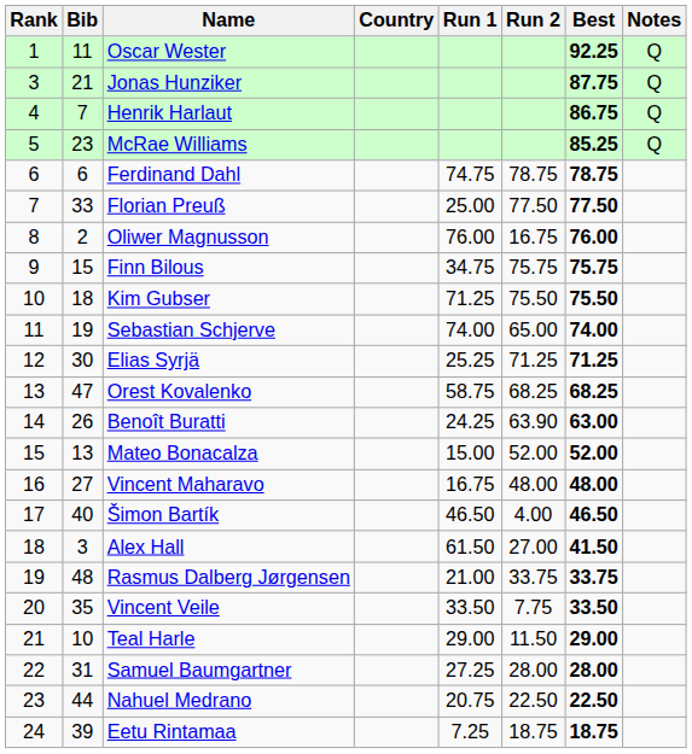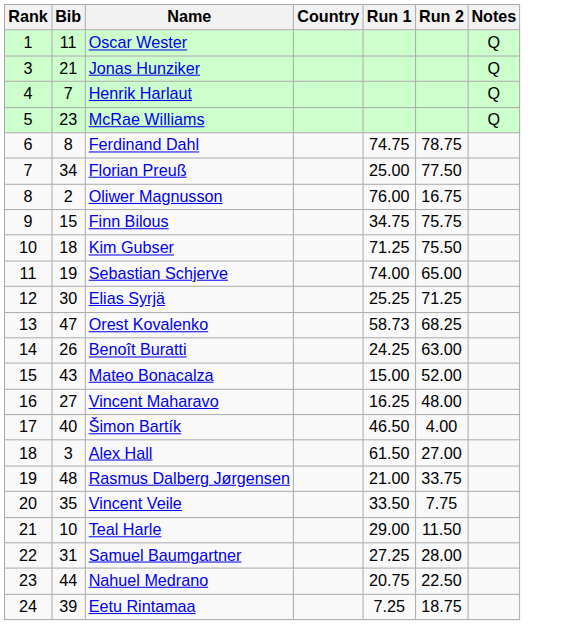 <table class="wikitable sortable" style="text-align:center">
 <tr>
 <th>Rank</th>
 <th>Bib</th>
 <th>Name</th>
 <th>Country</th>
 <th>Run 1</th>
 <th>Run 2</th>
-<th>Best</th>
 <th>Notes</th>
 </tr>
 <tr bgcolor=ccffcc>
 <td>1</td>
 <td>11</td>
 <td align=left><a href='#'>Oscar Wester</a></td>
 <td align=left></td>
 <td></td>
 <td></td>
-<td><strong>92.25</strong></td>
 <td>Q</td>
 </tr>
 <tr bgcolor=ccffcc>
 <td>3</td>
 <td>21</td>
 <td align=left><a href='#'>Jonas Hunziker</a></td>
 <td align=left></td>
 <td></td>
 <td></td>
-<td><strong>87.75</strong></td>
 <td>Q</td>
 </tr>
 <tr bgcolor=ccffcc>
 <td>4</td>
 <td>7</td>
 <td align=left><a href='#'>Henrik Harlaut</a></td>
 <td align=left></td>
 <td></td>
 <td></td>
-<td><strong>86.75</strong></td>
 <td>Q</td>
 </tr>
 <tr bgcolor=ccffcc>
 <td>5</td>
 <td>23</td>
 <td align=left><a href='#'>McRae Williams</a></td>
 <td align=left></td>
 <td></td>
 <td></td>
-<td><strong>85.25</strong></td>
 <td>Q</td>
 </tr>
 <tr>
 <td>6</td>
-<td>6</td>
+<td>8</td>
 <td align=left><a href='#'>Ferdinand Dahl</a></td>
 <td align=left></td>
 <td>74.75</td>
 <td>78.75</td>
-<td><strong>78.75</strong></td>
 <td></td>
 </tr>
 <tr>
 <td>7</td>
-<td>33</td>
+<td>34</td>
 <td align=left><a href='#'>Florian Preuß</a></td>
 <td align=left></td>
 <td>25.00</td>
 <td>77.50</td>
-<td><strong>77.50</strong></td>
 <td></td>
 </tr>
 <tr>
 <td>8</td>
 <td>2</td>
 <td align=left><a href='#'>Oliwer Magnusson</a></td>
 <td align=left></td>
 <td>76.00</td>
 <td>16.75</td>
-<td><strong>76.00</strong></td>
 <td></td>
 </tr>
 <tr>
 <td>9</td>
 <td>15</td>
 <td align=left><a href='#'>Finn Bilous</a></td>
 <td align=left></td>
 <td>34.75</td>
 <td>75.75</td>
-<td><strong>75.75</strong></td>
 <td></td>
 </tr>
 <tr>
 <td>10</td>
 <td>18</td>
 <td align=left><a href='#'>Kim Gubser</a></td>
 <td align=left></td>
 <td>71.25</td>
 <td>75.50</td>
-<td><strong>75.50</strong></td>
 <td></td>
 </tr>
 <tr>
 <td>11</td>
 <td>19</td>
 <td align=left><a href='#'>Sebastian Schjerve</a></td>
 <td align=left></td>
 <td>74.00</td>
 <td>65.00</td>
-<td><strong>74.00</strong></td>
 <td></td>
 </tr>
 <tr>
 <td>12</td>
 <td>30</td>
 <td align=left><a href='#'>Elias Syrjä</a></td>
 <td align=left></td>
 <td>25.25</td>
 <td>71.25</td>
-<td><strong>71.25</strong></td>
 <td></td>
 </tr>
 <tr>
 <td>13</td>
 <td>47</td>
 <td align=left><a href='#'>Orest Kovalenko</a></td>
 <td align=left></td>
-<td>58.75</td>
+<td>58.73</td>
 <td>68.25</td>
-<td><strong>68.25</strong></td>
 <td></td>
 </tr>
 <tr>
 <td>14</td>
 <td>26</td>
 <td align=left><a href='#'>Benoît Buratti</a></td>
 <td align=left></td>
 <td>24.25</td>
-<td>63.90</td>
-<td><strong>63.00</strong></td>
+<td>63.00</td>
 <td></td>
 </tr>
 <tr>
 <td>15</td>
-<td>13</td>
+<td>43</td>
 <td align=left><a href='#'>Mateo Bonacalza</a></td>
 <td align=left></td>
 <td>15.00</td>
 <td>52.00</td>
-<td><strong>52.00</strong></td>
 <td></td>
 </tr>
 <tr>
 <td>16</td>
 <td>27</td>
 <td align=left><a href='#'>Vincent Maharavo</a></td>
 <td align=left></td>
-<td>16.75</td>
+<td>16.25</td>
 <td>48.00</td>
-<td><strong>48.00</strong></td>
 <td></td>
 </tr>
 <tr>
 <td>17</td>
 <td>40</td>
 <td align=left><a href='#'>Šimon Bartík</a></td>
 <td align=left></td>
 <td>46.50</td>
 <td>4.00</td>
-<td><strong>46.50</strong></td>
 <td></td>
 </tr>
 <tr>
 <td>18</td>
 <td>3</td>
 <td align=left><a href='#'>Alex Hall</a></td>
 <td align=left></td>
 <td>61.50</td>
 <td>27.00</td>
-<td><strong>41.50</strong></td>
 <td></td>
 </tr>
 <tr>
 <td>19</td>
 <td>48</td>
 <td align=left><a href='#'>Rasmus Dalberg Jørgensen</a></td>
 <td align=left></td>
 <td>21.00</td>
 <td>33.75</td>
-<td><strong>33.75</strong></td>
 <td></td>
 </tr>
 <tr>
 <td>20</td>
 <td>35</td>
 <td align=left><a href='#'>Vincent Veile</a></td>
 <td align=left></td>
 <td>33.50</td>
 <td>7.75</td>
-<td><strong>33.50</strong></td>
 <td></td>
 </tr>
 <tr>
 <td>21</td>
 <td>10</td>
 <td align=left><a href='#'>Teal Harle</a></td>
 <td align=left></td>
 <td>29.00</td>
 <td>11.50</td>
-<td><strong>29.00</strong></td>
 <td></td>
 </tr>
 <tr>
 <td>22</td>
 <td>31</td>
 <td align=left><a href='#'>Samuel Baumgartner</a></td>
 <td align=left></td>
 <td>27.25</td>
 <td>28.00</td>
-<td><strong>28.00</strong></td>
 <td></td>
 </tr>
 <tr>
 <td>23</td>
 <td>44</td>
 <td align=left><a href='#'>Nahuel Medrano</a></td>
 <td align=left></td>
 <td>20.75</td>
 <td>22.50</td>
-<td><strong>22.50</strong></td>
 <td></td>
 </tr>
 <tr>
 <td>24</td>
 <td>39</td>
 <td align=left><a href='#'>Eetu Rintamaa</a></td>
 <td align=left></td>
 <td>7.25</td>
 <td>18.75</td>
-<td><strong>18.75</strong></td>
 <td></td>
 </tr>
 </table>
